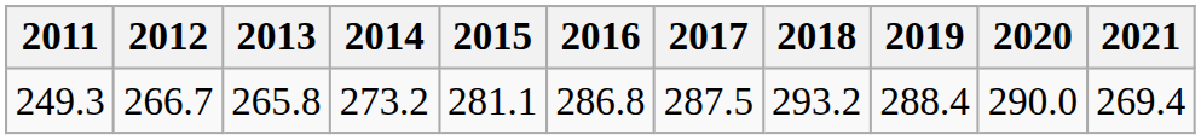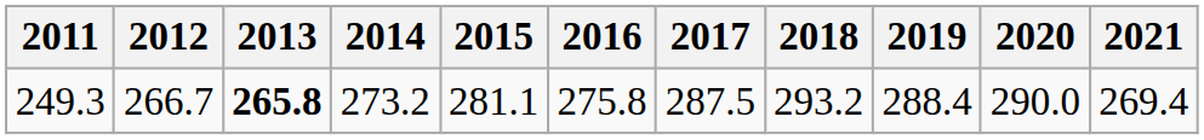 <table class="wikitable" border="1">
 <tr>
 <th>2011</th>
 <th>2012</th>
 <th>2013</th>
 <th>2014</th>
 <th>2015</th>
 <th>2016</th>
 <th>2017</th>
 <th>2018</th>
 <th>2019</th>
 <th>2020</th>
 <th>2021</th>
 </tr>
 <tr>
 <td>249.3</td>
 <td>266.7</td>
-<td>265.8</td>
+<td><strong>265.8</strong></td>
 <td>273.2</td>
 <td>281.1</td>
-<td>286.8</td>
+<td>275.8</td>
 <td>287.5</td>
 <td>293.2</td>
 <td>288.4</td>
 <td>290.0</td>
 <td>269.4</td>
 </tr>
 </table>
